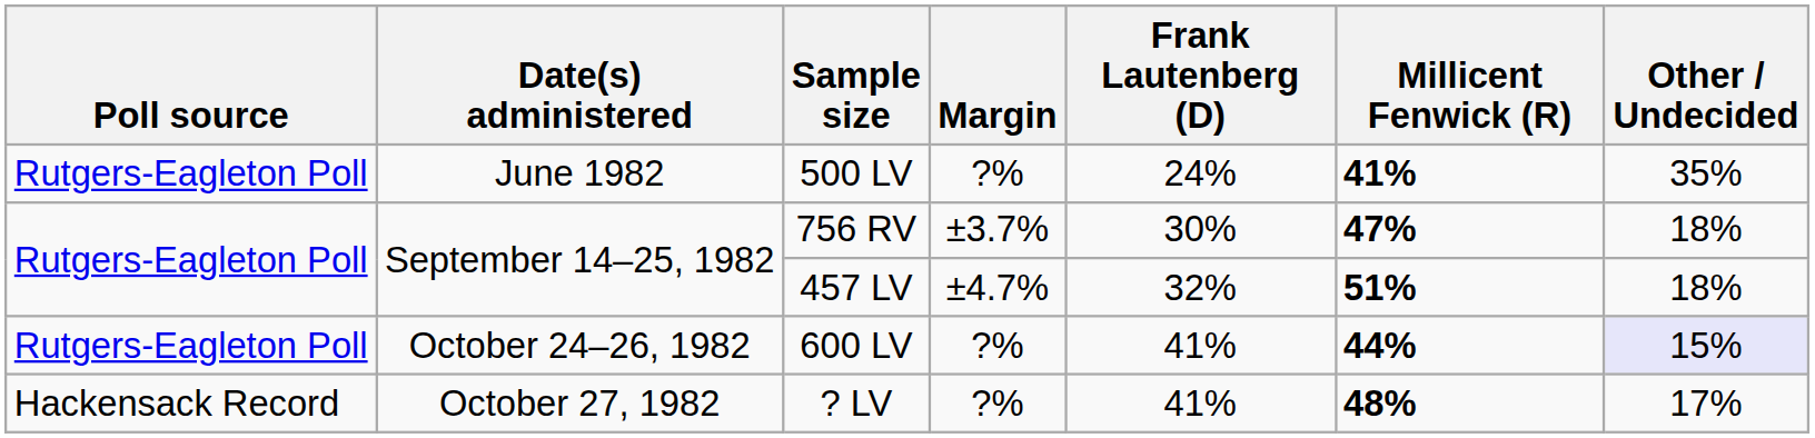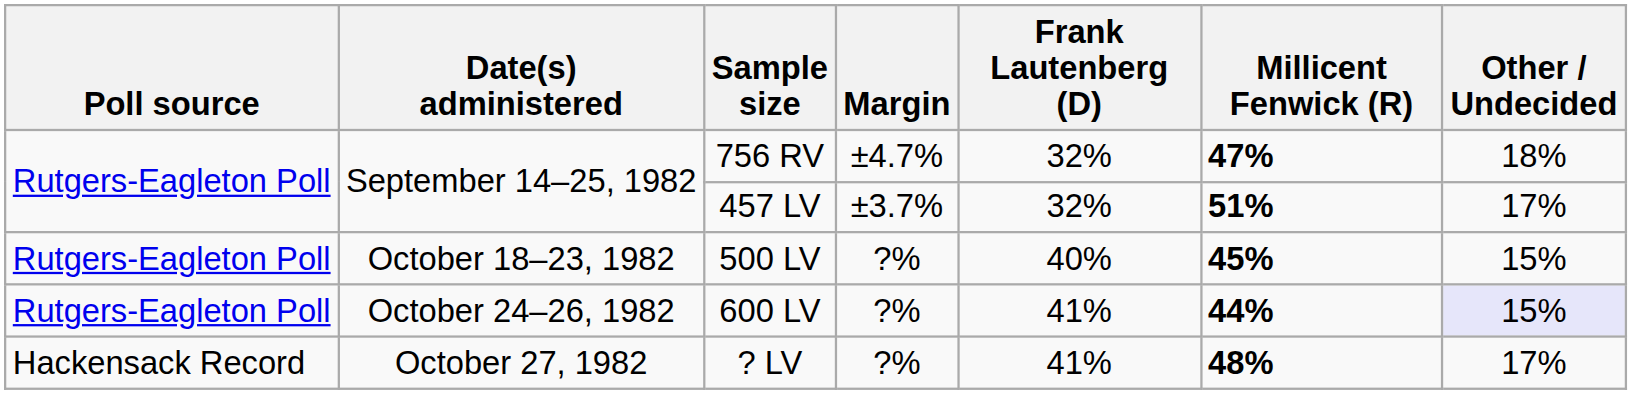 <table class="wikitable" style="font-size:90%">
 <tr valign=bottom>
 <th>Poll source</th>
 <th>Date(s)<br>administered</th>
 <th>Sample<br>size</th>
 <th>Margin<br></th>
 <th style="width:100px;">Frank<br>Lautenberg (D)</th>
 <th style="width:100px;">Millicent<br>Fenwick (R)</th>
 <th>Other /<br>Undecided</th>
 </tr>
 <tr>
-<td><a href='#'>Rutgers-Eagleton Poll</a></td>
-<td align=center>June 1982</td>
-<td align=center>500 LV</td>
-<td align=center>?%</td>
-<td align=center>24%</td>
-<td><strong>41%</strong></td>
-<td align=center>35%</td>
-</tr>
-<tr>
 <td rowspan="2"><a href='#'>Rutgers-Eagleton Poll</a></td>
 <td rowspan="2" align=center>September 14–25, 1982</td>
 <td align=center>756 RV</td>
-<td align=center>±3.7%</td>
-<td align=center>30%</td>
+<td align=center>±4.7%</td>
+<td align=center>32%</td>
 <td><strong>47%</strong></td>
 <td align=center>18%</td>
 </tr>
 <tr>
 <td align=center>457 LV</td>
-<td align=center>±4.7%</td>
+<td align=center>±3.7%</td>
 <td align=center>32%</td>
 <td><strong>51%</strong></td>
-<td align=center>18%</td>
+<td align=center>17%</td>
+</tr>
+<tr>
+<td><a href='#'>Rutgers-Eagleton Poll</a></td>
+<td align=center>October 18–23, 1982</td>
+<td align=center>500 LV</td>
+<td align=center>?%</td>
+<td align=center>40%</td>
+<td><strong>45%</strong></td>
+<td align=center>15%</td>
 </tr>
 <tr>
 <td><a href='#'>Rutgers-Eagleton Poll</a></td>
 <td align=center>October 24–26, 1982</td>
 <td align=center>600 LV</td>
 <td align=center>?%</td>
 <td align=center>41%</td>
 <td><strong>44%</strong></td>
 <td align=center style="background: lavender;">15%</td>
 </tr>
 <tr>
 <td>Hackensack Record</td>
 <td align=center>October 27, 1982</td>
 <td align=center>? LV</td>
 <td align=center>?%</td>
 <td align=center>41%</td>
 <td><strong>48%</strong></td>
 <td align=center>17%</td>
 </tr>
 </table>
